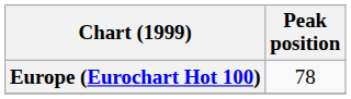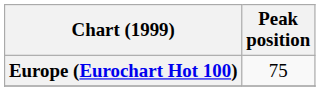 <table class="wikitable sortable plainrowheaders" style="text-align:center">
 <tr>
 <th>Chart (1999)</th>
 <th>Peak<br>position</th>
 </tr>
 <tr>
 <th scope="row">Europe (<a href='#'>Eurochart Hot 100</a>)</th>
-<td>78</td>
+<td>75</td>
 </tr>
 <tr>
 </tr>
 <tr>
 </tr>
 <tr>
 </tr>
 <tr>
 </tr>
 </table>
